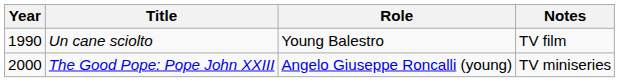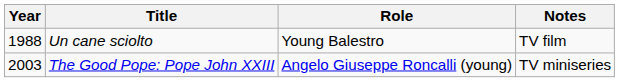 <table class="wikitable plainrowheaders sortable">
 <tr>
 <th scope="col">Year</th>
 <th scope="col">Title</th>
 <th scope="col">Role</th>
 <th scope="col">Notes</th>
 </tr>
 <tr>
-<td>1990</td>
+<td>1988</td>
 <td><em>Un cane sciolto</em></td>
 <td>Young Balestro</td>
 <td>TV film</td>
 </tr>
 <tr>
-<td>2000</td>
+<td>2003</td>
 <td><em><a href='#'>The Good Pope: Pope John XXIII</a></em></td>
 <td><a href='#'>Angelo Giuseppe Roncalli</a> (young)</td>
 <td>TV miniseries</td>
 </tr>
 </table>
